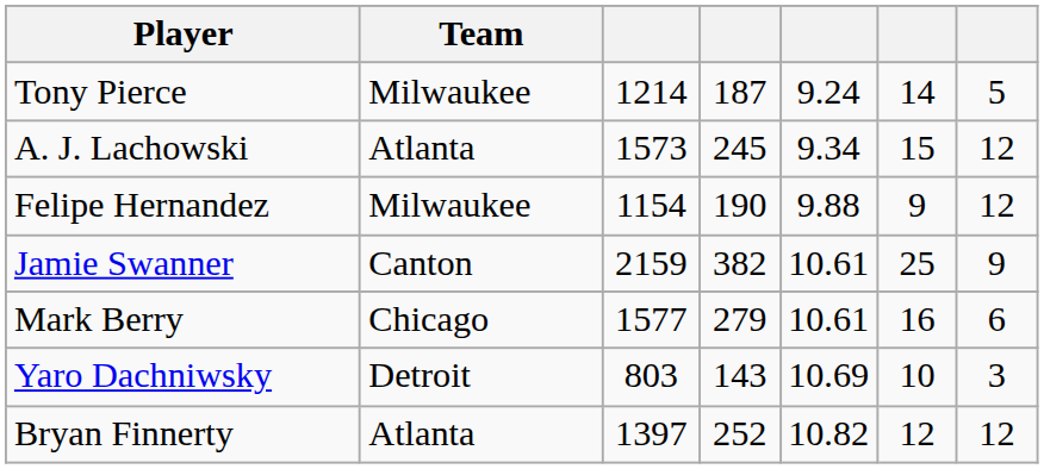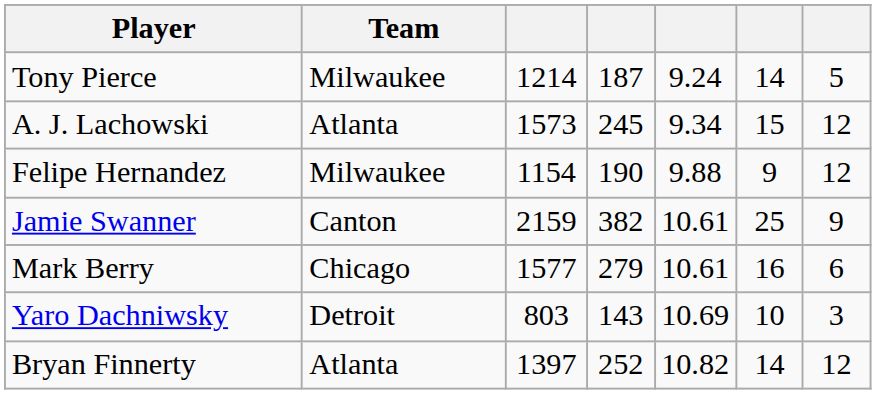 <table class="wikitable" style="text-align:center">
 <tr>
 <th width=150>Player</th>
 <th width=100>Team</th>
 <th width=36></th>
 <th width=28></th>
 <th width=36></th>
 <th width=28></th>
 <th width=28></th>
 </tr>
 <tr align=center>
 <td align=left>Tony Pierce</td>
 <td align=left>Milwaukee</td>
 <td>1214</td>
 <td>187</td>
 <td>9.24</td>
 <td>14</td>
 <td>5</td>
 </tr>
 <tr align=center>
 <td align=left>A. J. Lachowski</td>
 <td align=left>Atlanta</td>
 <td>1573</td>
 <td>245</td>
 <td>9.34</td>
 <td>15</td>
 <td>12</td>
 </tr>
 <tr align=center>
 <td align=left>Felipe Hernandez</td>
 <td align=left>Milwaukee</td>
 <td>1154</td>
 <td>190</td>
 <td>9.88</td>
 <td>9</td>
 <td>12</td>
 </tr>
 <tr align=center>
 <td align=left><a href='#'>Jamie Swanner</a></td>
 <td align=left>Canton</td>
 <td>2159</td>
 <td>382</td>
 <td>10.61</td>
 <td>25</td>
 <td>9</td>
 </tr>
 <tr align=center>
 <td align=left>Mark Berry</td>
 <td align=left>Chicago</td>
 <td>1577</td>
 <td>279</td>
 <td>10.61</td>
 <td>16</td>
 <td>6</td>
 </tr>
 <tr align=center>
 <td align=left><a href='#'>Yaro Dachniwsky</a></td>
 <td align=left>Detroit</td>
 <td>803</td>
 <td>143</td>
 <td>10.69</td>
 <td>10</td>
 <td>3</td>
 </tr>
 <tr align=center>
 <td align=left>Bryan Finnerty</td>
 <td align=left>Atlanta</td>
 <td>1397</td>
 <td>252</td>
 <td>10.82</td>
-<td>12</td>
+<td>14</td>
 <td>12</td>
 </tr>
 </table>
